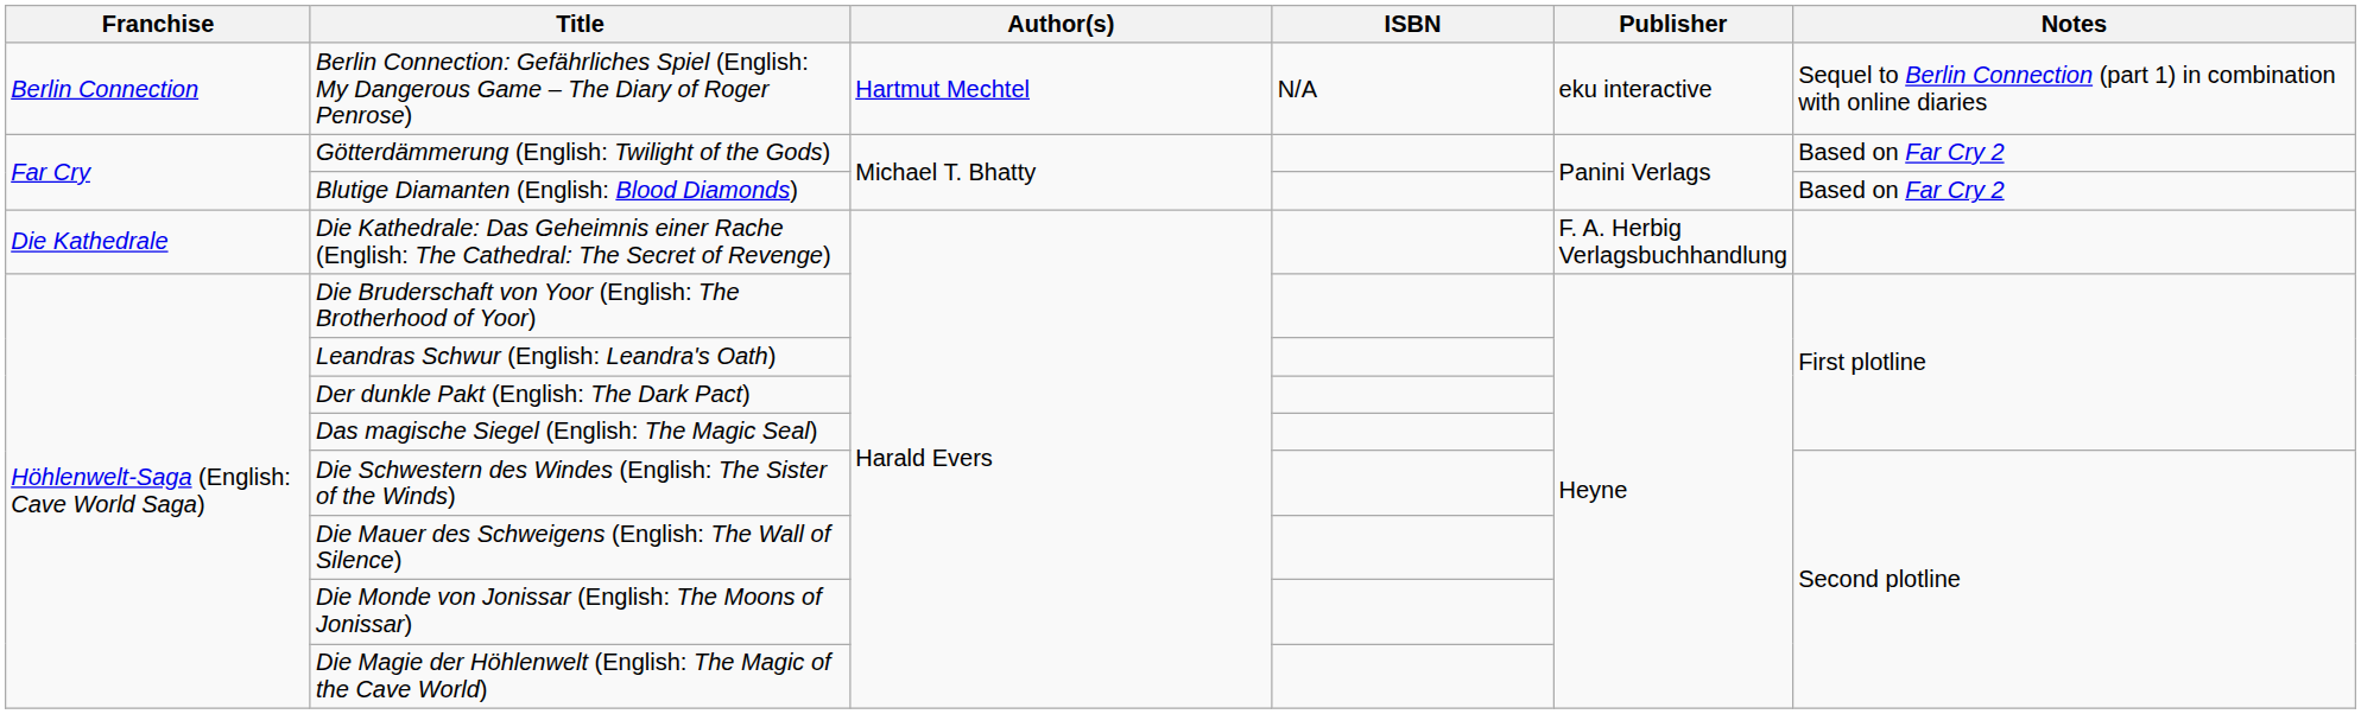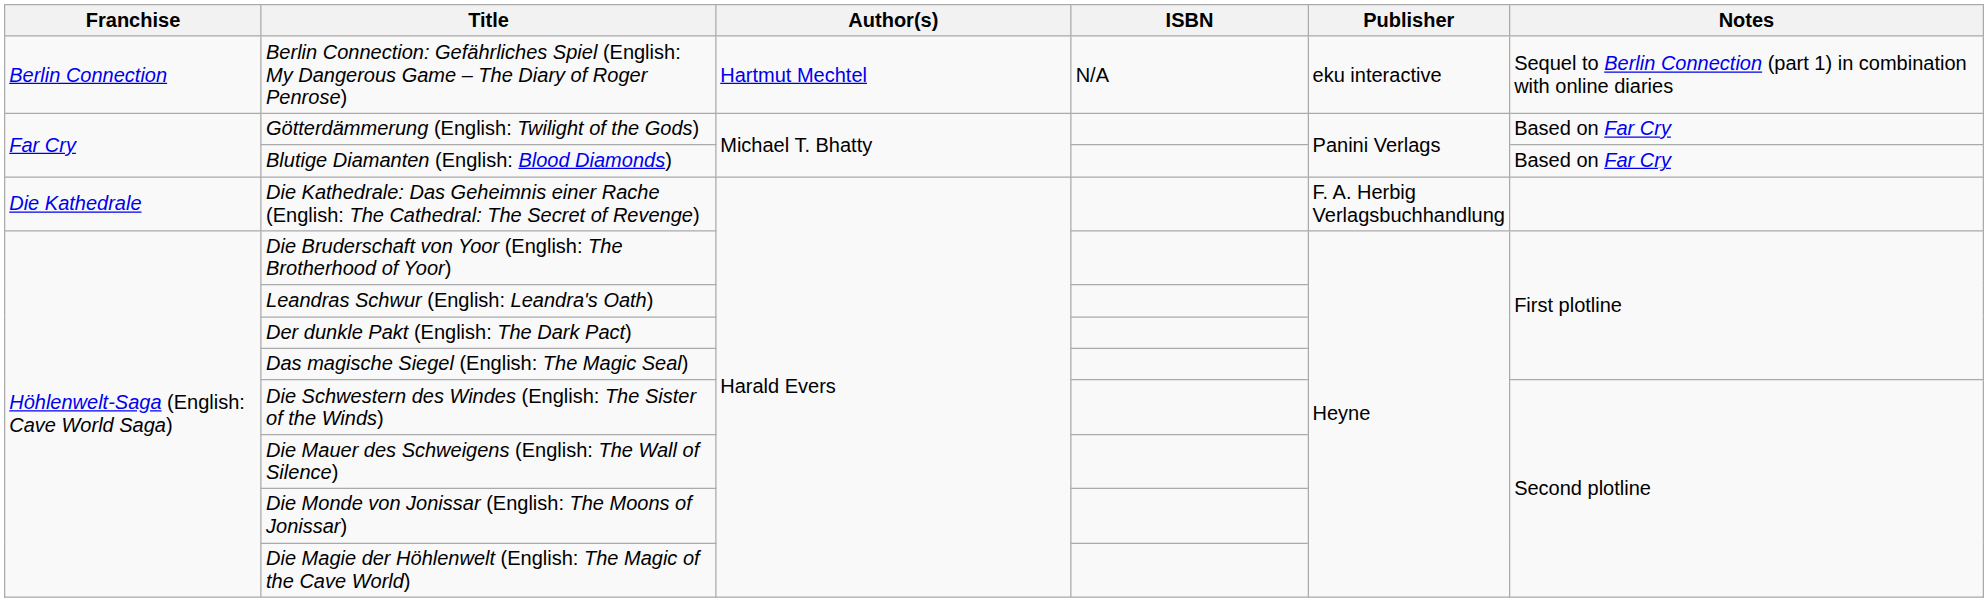 <table class="wikitable sortable" width=100%>
 <tr>
 <th scope="col" style="width:13%;">Franchise</th>
 <th scope="col" style="width:23%;">Title</th>
 <th scope="col" style="width:18%;">Author(s)</th>
 <th scope="col" style="width:12%;">ISBN</th>
 <th scope="col" style="width:10%;">Publisher</th>
 <th scope="col" style="width:24%;">Notes</th>
 </tr>
 <tr>
 <td><em><a href='#'>Berlin Connection</a></em></td>
 <td><em>Berlin Connection: Gefährliches Spiel</em> (English: <em>My Dangerous Game – The Diary of Roger Penrose</em>)</td>
 <td><a href='#'>Hartmut Mechtel</a></td>
 <td>N/A</td>
 <td>eku interactive</td>
 <td>Sequel to <em><a href='#'>Berlin Connection</a></em> (part 1) in combination with online diaries</td>
 </tr>
 <tr>
 <td rowspan="2"><em><a href='#'>Far Cry</a></em></td>
 <td><em>Götterdämmerung</em> (English: <em>Twilight of the Gods</em>)</td>
 <td rowspan="2">Michael T. Bhatty</td>
 <td></td>
 <td rowspan="2">Panini Verlags</td>
-<td>Based on <em><a href='#'>Far Cry 2</a></em></td>
+<td>Based on <a href='#'><em>Far Cry</em></a></td>
 </tr>
 <tr>
 <td><em>Blutige Diamanten</em> (English: <em><a href='#'>Blood Diamonds</a></em>)</td>
 <td></td>
-<td>Based on <em><a href='#'>Far Cry 2</a></em></td>
+<td>Based on <a href='#'><em>Far Cry</em></a></td>
 </tr>
 <tr>
 <td><em><a href='#'>Die Kathedrale</a></em></td>
 <td><em>Die Kathedrale: Das Geheimnis einer Rache</em> (English: <em>The Cathedral: The Secret of Revenge</em>)</td>
 <td rowspan="9">Harald Evers</td>
 <td></td>
 <td>F. A. Herbig Verlagsbuchhandlung</td>
 <td></td>
 </tr>
 <tr>
 <td rowspan="8"><em><a href='#'>Höhlenwelt-Saga</a></em> (English: <em>Cave World Saga</em>)</td>
 <td><em>Die Bruderschaft von Yoor</em> (English: <em>The Brotherhood of Yoor</em>)</td>
 <td></td>
 <td rowspan="8">Heyne</td>
 <td rowspan="4">First plotline</td>
 </tr>
 <tr>
 <td><em>Leandras Schwur</em> (English: <em>Leandra's Oath</em>)</td>
 <td></td>
 </tr>
 <tr>
 <td><em>Der dunkle Pakt</em> (English: <em>The Dark Pact</em>)</td>
 <td></td>
 </tr>
 <tr>
 <td><em>Das magische Siegel</em> (English: <em>The Magic Seal</em>)</td>
 <td></td>
 </tr>
 <tr>
 <td><em>Die Schwestern des Windes</em> (English: <em>The Sister of the Winds</em>)</td>
 <td></td>
 <td rowspan="4">Second plotline</td>
 </tr>
 <tr>
 <td><em>Die Mauer des Schweigens</em> (English: <em>The Wall of Silence</em>)</td>
 <td></td>
 </tr>
 <tr>
 <td><em>Die Monde von Jonissar</em> (English: <em>The Moons of Jonissar</em>)</td>
 <td></td>
 </tr>
 <tr>
 <td><em>Die Magie der Höhlenwelt</em> (English: <em>The Magic of the Cave World</em>)</td>
 <td></td>
 </tr>
 </table>
